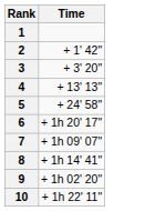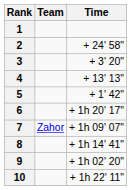 <table class="wikitable">
 <tr>
 <th scope="col">Rank</th>
+<th scope="col">Team</th>
 <th scope="col">Time</th>
 </tr>
 <tr>
 <th scope="row">1</th>
+<td></td>
 <td style="text-align:right;"></td>
 </tr>
 <tr>
 <th scope="row">2</th>
-<td style="text-align:right;">+ 1' 42"</td>
+<td></td>
+<td style="text-align:right;">+ 24' 58"</td>
 </tr>
 <tr>
 <th scope="row">3</th>
+<td></td>
 <td style="text-align:right;">+ 3' 20"</td>
 </tr>
 <tr>
 <th scope="row">4</th>
+<td></td>
 <td style="text-align:right;">+ 13' 13"</td>
 </tr>
 <tr>
 <th scope="row">5</th>
-<td style="text-align:right;">+ 24' 58"</td>
+<td></td>
+<td style="text-align:right;">+ 1' 42"</td>
 </tr>
 <tr>
 <th scope="row">6</th>
+<td></td>
 <td style="text-align:right;">+ 1h 20' 17"</td>
 </tr>
 <tr>
 <th scope="row">7</th>
+<td><a href='#'>Zahor</a></td>
 <td style="text-align:right;">+ 1h 09' 07"</td>
 </tr>
 <tr>
 <th scope="row">8</th>
+<td></td>
 <td style="text-align:right;">+ 1h 14' 41"</td>
 </tr>
 <tr>
 <th scope="row">9</th>
+<td></td>
 <td style="text-align:right;">+ 1h 02' 20"</td>
 </tr>
 <tr>
 <th scope="row">10</th>
+<td></td>
 <td style="text-align:right;">+ 1h 22' 11"</td>
 </tr>
 </table>
